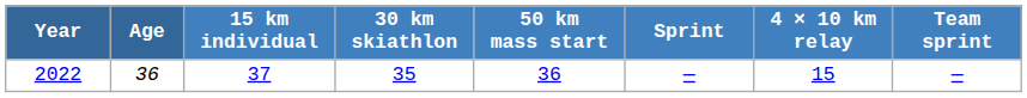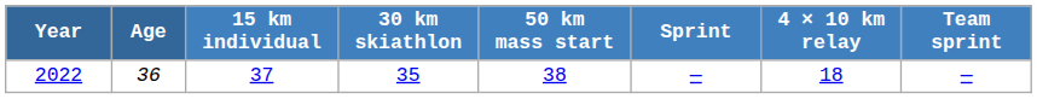 <table class="wikitable" style="font-size:95%; text-align:center; border:grey solid 1px; border-collapse:collapse; background:#ffffff;">
 <tr>
 <th style="background-color:#369; color:white; width:60px;"> Year </th>
 <th style="background-color:#369; color:white; width:40px;"> Age </th>
 <th style="background-color:#4180be; color:white; width:75px;"> 15 km <br> individual </th>
 <th style="background-color:#4180be; color:white; width:75px;"> 30 km <br> skiathlon </th>
 <th style="background-color:#4180be; color:white; width:75px;"> 50 km <br> mass start </th>
 <th style="background-color:#4180be; color:white; width:75px;"> Sprint </th>
 <th style="background-color:#4180be; color:white; width:75px;"> 4 × 10 km <br> relay </th>
 <th style="background-color:#4180be; color:white; width:75px;"> Team <br> sprint </th>
 </tr>
 <tr>
 <td><a href='#'>2022</a></td>
 <td><em>36</em></td>
 <td><a href='#'>37</a></td>
 <td><a href='#'>35</a></td>
-<td><a href='#'>36</a></td>
+<td><a href='#'>38</a></td>
 <td><a href='#'>—</a></td>
-<td><a href='#'>15</a></td>
+<td><a href='#'>18</a></td>
 <td><a href='#'>—</a></td>
 </tr>
 </table>
